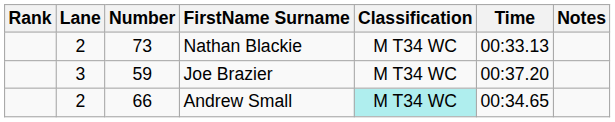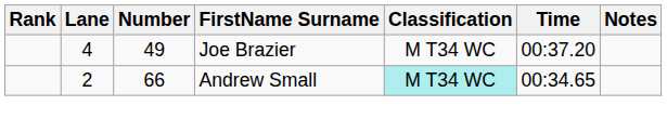 <table class="wikitable sortable" style="text-align:center">
 <tr>
 <th>Rank</th>
 <th>Lane</th>
 <th>Number</th>
 <th>FirstName Surname</th>
 <th>Classification</th>
 <th>Time</th>
 <th>Notes</th>
 </tr>
 <tr>
 <td></td>
-<td>2</td>
-<td>73</td>
-<td style="text-align:left"> Nathan Blackie</td>
-<td>M T34 WC</td>
-<td>00:33.13</td>
-<td></td>
-</tr>
-<tr>
-<td></td>
-<td>3</td>
-<td>59</td>
+<td>4</td>
+<td>49</td>
 <td style="text-align:left"> Joe Brazier</td>
 <td>M T34 WC</td>
 <td>00:37.20</td>
 <td></td>
 </tr>
 <tr>
 <td></td>
 <td>2</td>
 <td>66</td>
 <td style="text-align:left"> Andrew Small</td>
 <td style="background: paleturquoise;">M T34 WC</td>
 <td>00:34.65</td>
 <td></td>
 </tr>
 </table>
